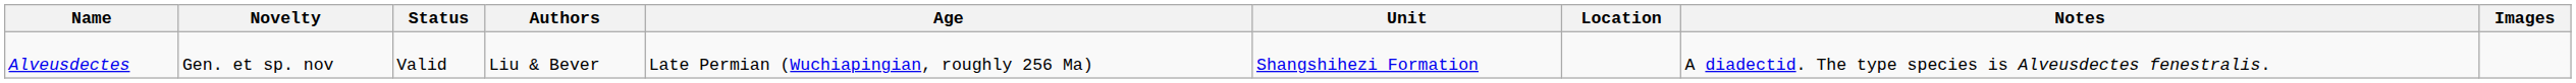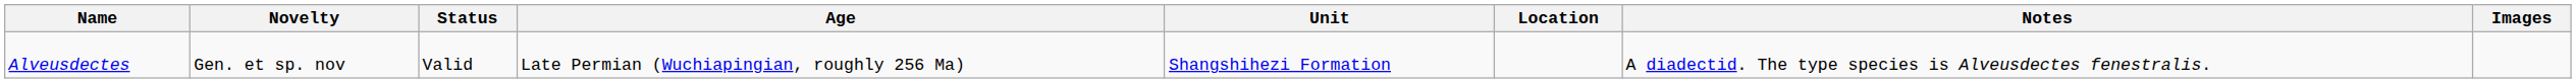 <table class="wikitable sortable"  style="margin:auto; width:100%;">
 <tr>
 <th>Name</th>
 <th>Novelty</th>
 <th>Status</th>
-<th>Authors</th>
 <th>Age</th>
 <th>Unit</th>
 <th>Location</th>
 <th>Notes</th>
 <th>Images</th>
 </tr>
 <tr>
 <td><br><em><a href='#'>Alveusdectes</a></em></td>
 <td><br>Gen. et sp. nov</td>
 <td><br>Valid</td>
-<td><br>Liu & Bever</td>
 <td><br>Late Permian (<a href='#'>Wuchiapingian</a>, roughly 256 Ma)</td>
 <td><br><a href='#'>Shangshihezi Formation</a></td>
 <td><br></td>
 <td><br>A <a href='#'>diadectid</a>. The type species is <em>Alveusdectes fenestralis</em>.</td>
 <td></td>
 </tr>
 </table>
